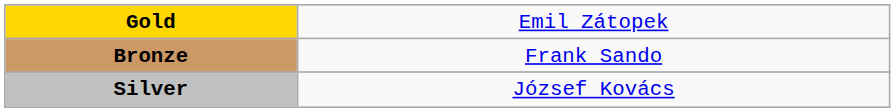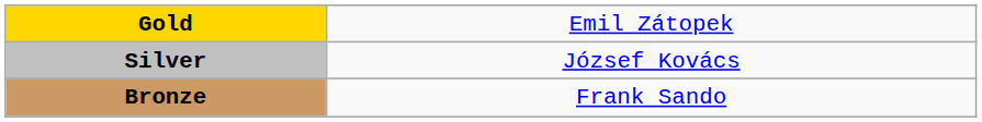 <table class="wikitable" style="text-align:center; " width="35%">
 <tr>
 <td bgcolor="gold"><strong>Gold</strong></td>
 <td><a href='#'>Emil Zátopek</a><br>  <small><em></em></small></td>
 </tr>
 <tr>
+<td bgcolor="silver"><strong>Silver</strong></td>
+<td><a href='#'>József Kovács</a><br>  <small><em></em></small></td>
+</tr>
+<tr>
 <td bgcolor="CC9966"><strong>Bronze</strong></td>
 <td><a href='#'>Frank Sando</a><br>  <small><em></em></small></td>
 </tr>
-<tr>
-<td bgcolor="silver"><strong>Silver</strong></td>
-<td><a href='#'>József Kovács</a><br>  <small><em></em></small></td>
-</tr>
 </table>
